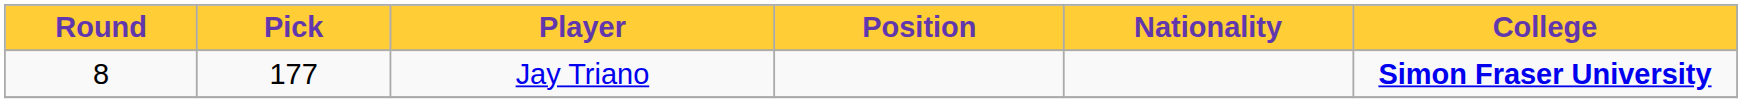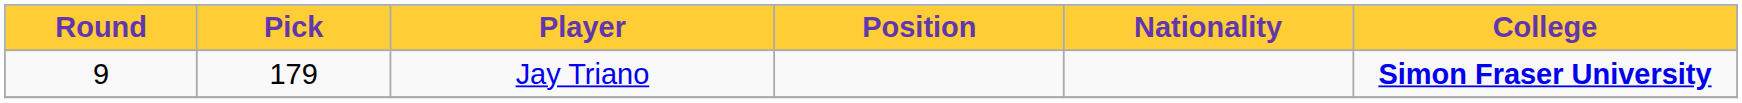 <table class="wikitable sortable sortable">
 <tr>
 <th style="background:#ffcd35; color:#6137ad" width="10%">Round</th>
 <th style="background:#ffcd35; color:#6137ad" width="10%">Pick</th>
 <th style="background:#ffcd35; color:#6137ad" width="20%">Player</th>
 <th style="background:#ffcd35; color:#6137ad" width="15%">Position</th>
 <th style="background:#ffcd35; color:#6137ad" width="15%">Nationality</th>
 <th style="background:#ffcd35; color:#6137ad" width="20%">College</th>
 </tr>
 <tr style="text-align: center">
-<td>8</td>
-<td>177</td>
+<td>9</td>
+<td>179</td>
 <td><a href='#'>Jay Triano</a></td>
 <td></td>
 <td></td>
 <td><strong><a href='#'>Simon Fraser University</a></strong></td>
 </tr>
 <tr align="center" bgcolor="">
 </tr>
 </table>
